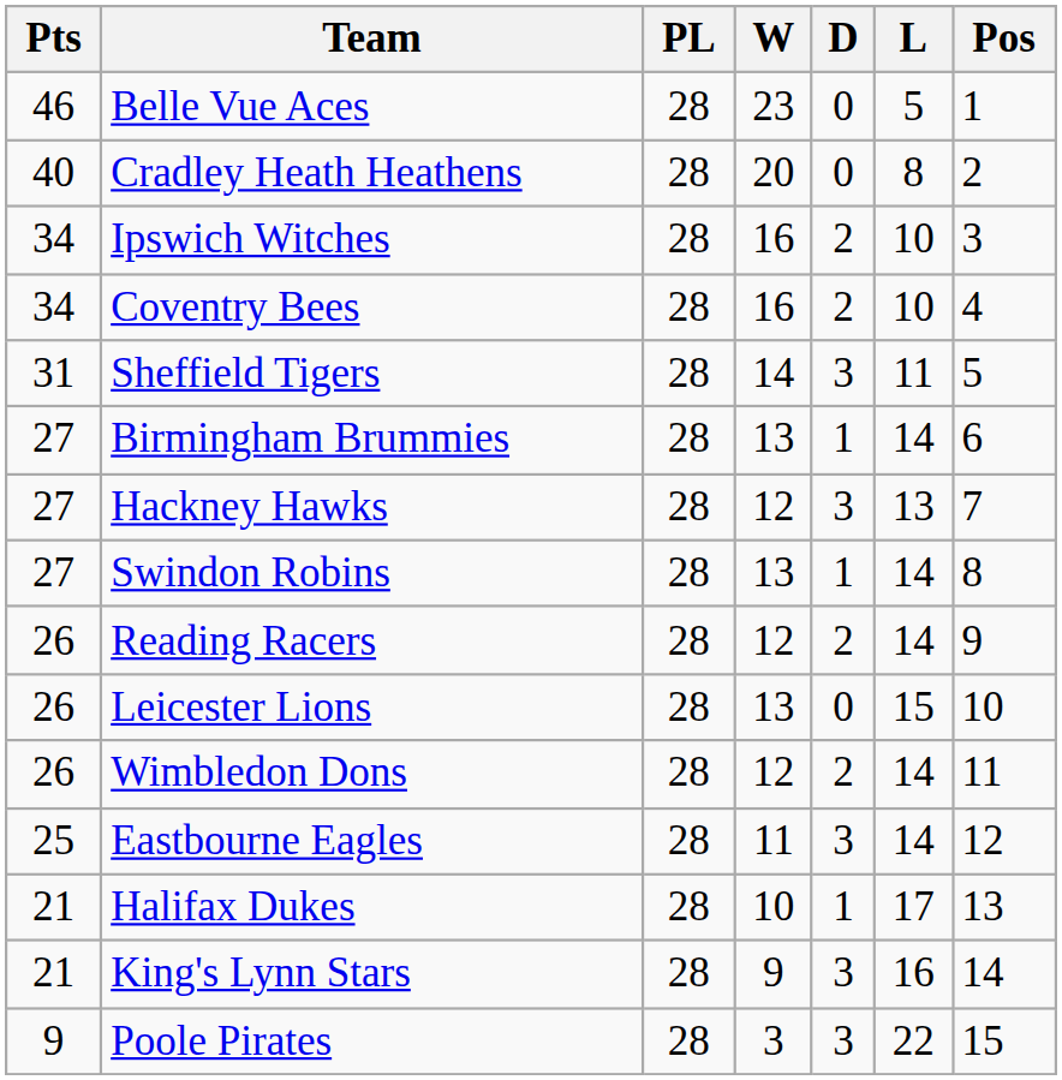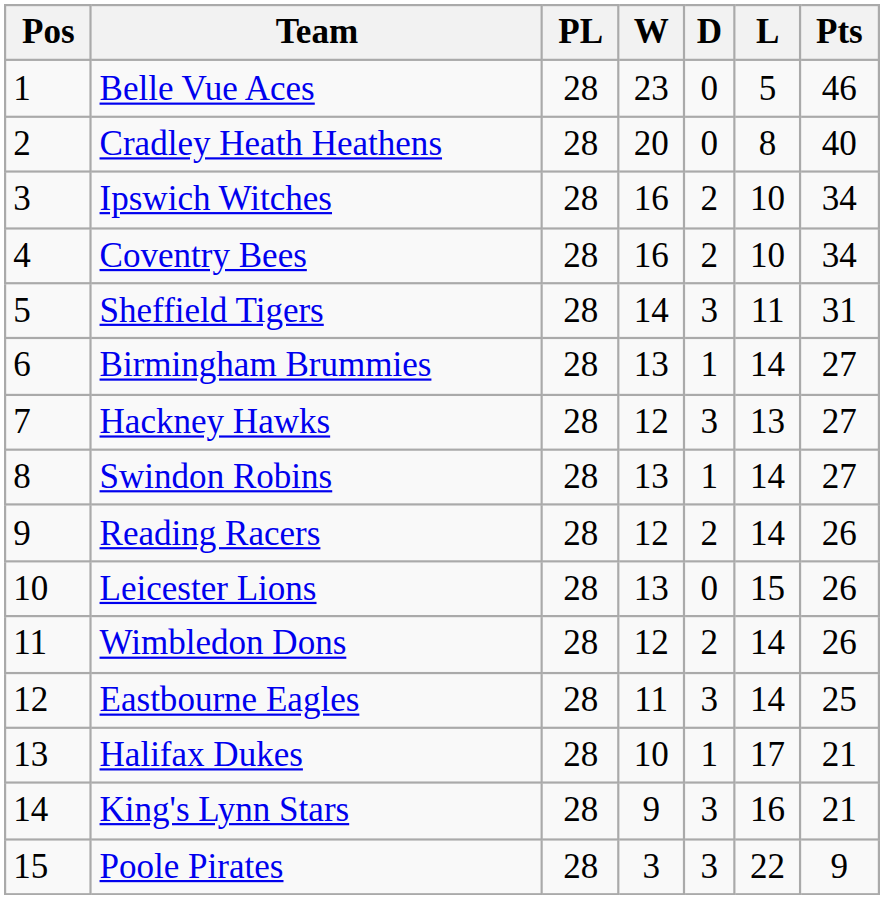 <table class=wikitable width="400">
 <tr>
-<th>Pts</th>
+<th>Pos</th>
 <th>Team</th>
 <th>PL</th>
 <th>W</th>
 <th>D</th>
 <th>L</th>
-<th>Pos</th>
+<th>Pts</th>
 </tr>
 <tr>
-<td align="center">46</td>
+<td>1</td>
 <td><a href='#'>Belle Vue Aces</a></td>
 <td align="center">28</td>
 <td align="center">23</td>
 <td align="center">0</td>
 <td align="center">5</td>
-<td>1</td>
+<td align="center">46</td>
 </tr>
 <tr>
-<td align="center">40</td>
+<td>2</td>
 <td><a href='#'>Cradley Heath Heathens</a></td>
 <td align="center">28</td>
 <td align="center">20</td>
 <td align="center">0</td>
 <td align="center">8</td>
-<td>2</td>
+<td align="center">40</td>
 </tr>
 <tr>
-<td align="center">34</td>
+<td>3</td>
 <td><a href='#'>Ipswich Witches</a></td>
 <td align="center">28</td>
 <td align="center">16</td>
 <td align="center">2</td>
 <td align="center">10</td>
-<td>3</td>
+<td align="center">34</td>
 </tr>
 <tr>
-<td align="center">34</td>
+<td>4</td>
 <td><a href='#'>Coventry Bees</a></td>
 <td align="center">28</td>
 <td align="center">16</td>
 <td align="center">2</td>
 <td align="center">10</td>
-<td>4</td>
+<td align="center">34</td>
 </tr>
 <tr>
-<td align="center">31</td>
+<td>5</td>
 <td><a href='#'>Sheffield Tigers</a></td>
 <td align="center">28</td>
 <td align="center">14</td>
 <td align="center">3</td>
 <td align="center">11</td>
-<td>5</td>
+<td align="center">31</td>
 </tr>
 <tr>
-<td align="center">27</td>
+<td>6</td>
 <td><a href='#'>Birmingham Brummies</a></td>
 <td align="center">28</td>
 <td align="center">13</td>
 <td align="center">1</td>
 <td align="center">14</td>
-<td>6</td>
+<td align="center">27</td>
 </tr>
 <tr>
-<td align="center">27</td>
+<td>7</td>
 <td><a href='#'>Hackney Hawks</a></td>
 <td align="center">28</td>
 <td align="center">12</td>
 <td align="center">3</td>
 <td align="center">13</td>
-<td>7</td>
+<td align="center">27</td>
 </tr>
 <tr>
-<td align="center">27</td>
+<td>8</td>
 <td><a href='#'>Swindon Robins</a></td>
 <td align="center">28</td>
 <td align="center">13</td>
 <td align="center">1</td>
 <td align="center">14</td>
-<td>8</td>
+<td align="center">27</td>
 </tr>
 <tr>
-<td align="center">26</td>
+<td>9</td>
 <td><a href='#'>Reading Racers</a></td>
 <td align="center">28</td>
 <td align="center">12</td>
 <td align="center">2</td>
 <td align="center">14</td>
-<td>9</td>
+<td align="center">26</td>
 </tr>
 <tr>
-<td align="center">26</td>
+<td>10</td>
 <td><a href='#'>Leicester Lions</a></td>
 <td align="center">28</td>
 <td align="center">13</td>
 <td align="center">0</td>
 <td align="center">15</td>
-<td>10</td>
+<td align="center">26</td>
 </tr>
 <tr>
-<td align="center">26</td>
+<td>11</td>
 <td><a href='#'>Wimbledon Dons</a></td>
 <td align="center">28</td>
 <td align="center">12</td>
 <td align="center">2</td>
 <td align="center">14</td>
-<td>11</td>
+<td align="center">26</td>
 </tr>
 <tr>
-<td align="center">25</td>
+<td>12</td>
 <td><a href='#'>Eastbourne Eagles</a></td>
 <td align="center">28</td>
 <td align="center">11</td>
 <td align="center">3</td>
 <td align="center">14</td>
-<td>12</td>
+<td align="center">25</td>
 </tr>
 <tr>
-<td align="center">21</td>
+<td>13</td>
 <td><a href='#'>Halifax Dukes</a></td>
 <td align="center">28</td>
 <td align="center">10</td>
 <td align="center">1</td>
 <td align="center">17</td>
-<td>13</td>
+<td align="center">21</td>
 </tr>
 <tr>
-<td align="center">21</td>
+<td>14</td>
 <td><a href='#'>King's Lynn Stars</a></td>
 <td align="center">28</td>
 <td align="center">9</td>
 <td align="center">3</td>
 <td align="center">16</td>
-<td>14</td>
+<td align="center">21</td>
 </tr>
 <tr>
-<td align="center">9</td>
+<td>15</td>
 <td><a href='#'>Poole Pirates</a></td>
 <td align="center">28</td>
 <td align="center">3</td>
 <td align="center">3</td>
 <td align="center">22</td>
-<td>15</td>
+<td align="center">9</td>
 </tr>
 </table>
